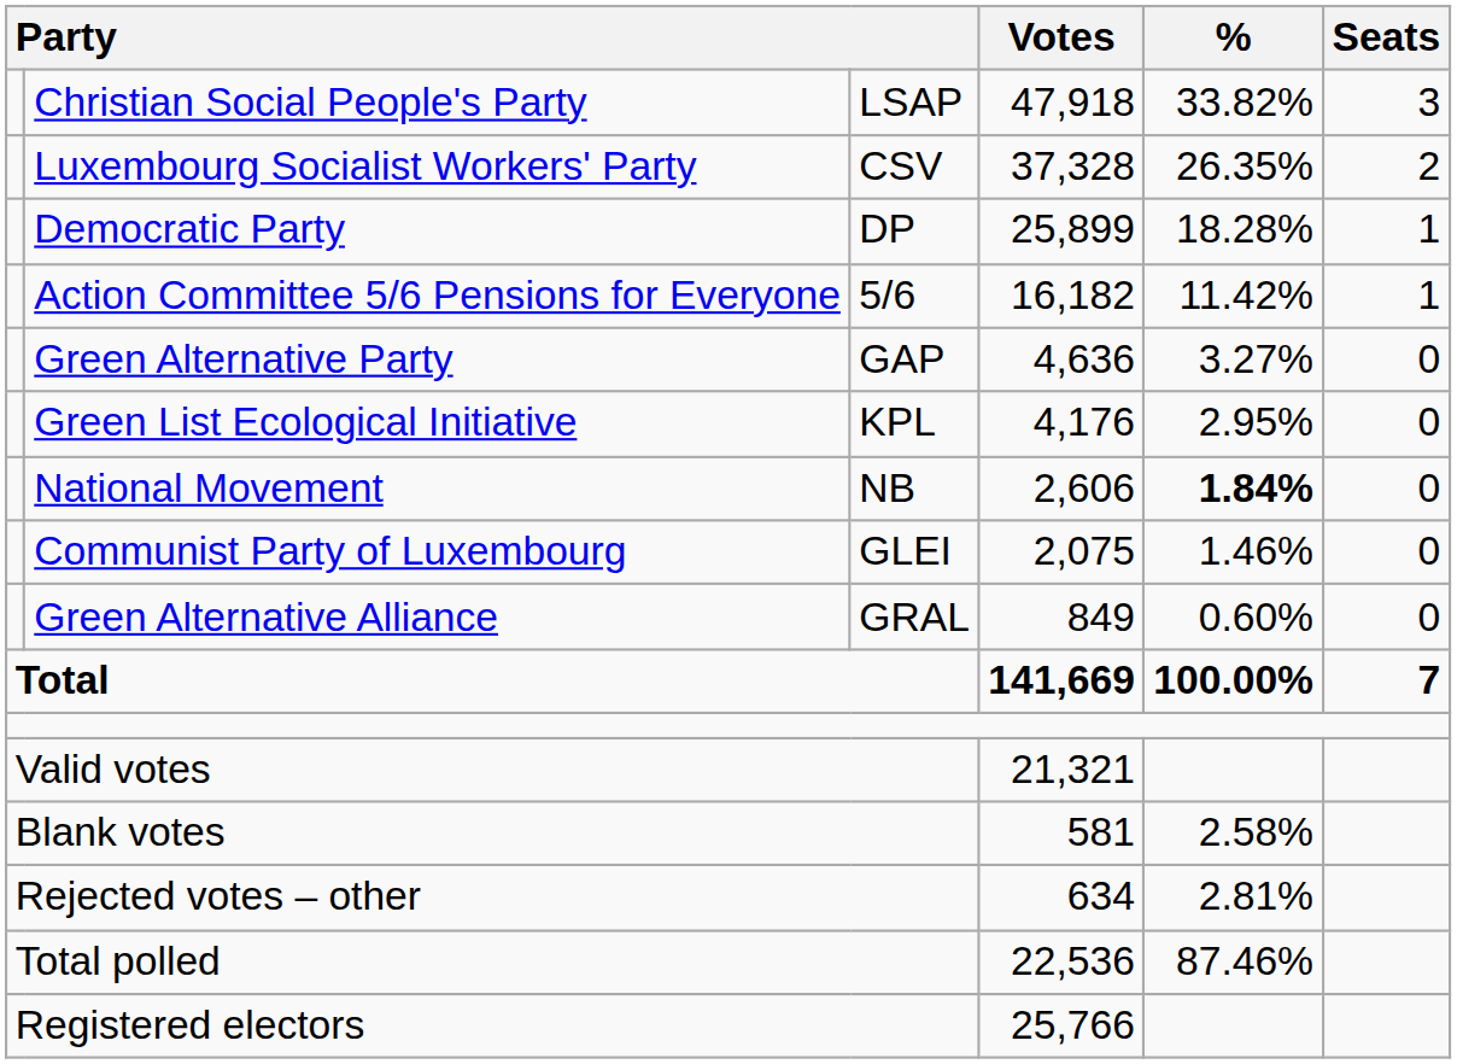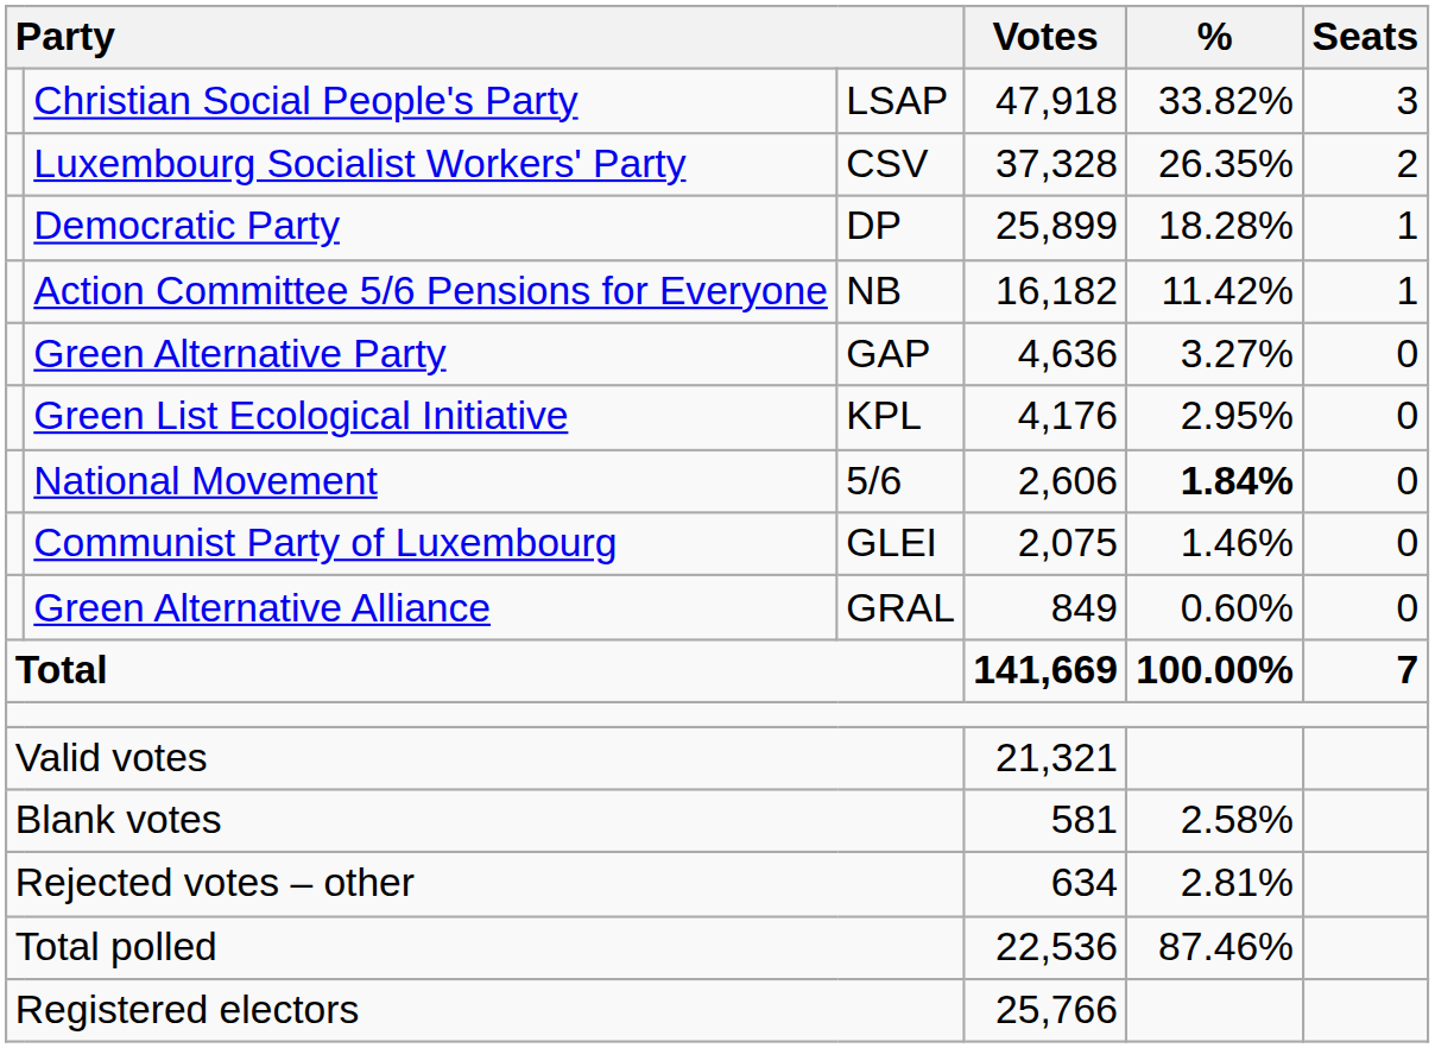 <table class="wikitable" border="1" style="text-align:right;">
 <tr>
 <th style="text-align:left;" valign=bottom colspan=3>Party</th>
 <th align=center valign=bottom width="50">Votes</th>
 <th align=center valign=bottom width="50">%</th>
 <th align=center>Seats</th>
 </tr>
 <tr>
 <td></td>
 <td align=left><a href='#'>Christian Social People's Party</a></td>
 <td align=left>LSAP</td>
 <td>47,918</td>
 <td>33.82%</td>
 <td>3</td>
 </tr>
 <tr>
 <td></td>
 <td align=left><a href='#'>Luxembourg Socialist Workers' Party</a></td>
 <td align=left>CSV</td>
 <td>37,328</td>
 <td>26.35%</td>
 <td>2</td>
 </tr>
 <tr>
 <td></td>
 <td align=left><a href='#'>Democratic Party</a></td>
 <td align=left>DP</td>
 <td>25,899</td>
 <td>18.28%</td>
 <td>1</td>
 </tr>
 <tr>
 <td></td>
 <td align=left><a href='#'>Action Committee 5/6 Pensions for Everyone</a></td>
-<td align=left>5/6</td>
+<td align=left>NB</td>
 <td>16,182</td>
 <td>11.42%</td>
 <td>1</td>
 </tr>
 <tr>
 <td></td>
 <td align=left><a href='#'>Green Alternative Party</a></td>
 <td align=left>GAP</td>
 <td>4,636</td>
 <td>3.27%</td>
 <td>0</td>
 </tr>
 <tr>
 <td></td>
 <td align=left><a href='#'>Green List Ecological Initiative</a></td>
 <td align=left>KPL</td>
 <td>4,176</td>
 <td>2.95%</td>
 <td>0</td>
 </tr>
 <tr>
 <td></td>
 <td align=left><a href='#'>National Movement</a></td>
-<td align=left>NB</td>
+<td align=left>5/6</td>
 <td>2,606</td>
 <td><strong>1.84%</strong></td>
 <td>0</td>
 </tr>
 <tr>
 <td></td>
 <td align=left><a href='#'>Communist Party of Luxembourg</a></td>
 <td align=left>GLEI</td>
 <td>2,075</td>
 <td>1.46%</td>
 <td>0</td>
 </tr>
 <tr>
 <td></td>
 <td align=left><a href='#'>Green Alternative Alliance</a></td>
 <td align=left>GRAL</td>
 <td>849</td>
 <td>0.60%</td>
 <td>0</td>
 </tr>
 <tr style="font-weight:bold">
 <td align=left colspan=3>Total</td>
 <td>141,669</td>
 <td>100.00%</td>
 <td>7</td>
 </tr>
 <tr>
 <td colspan=6 height="2"></td>
 </tr>
 <tr>
 <td align=left colspan=3>Valid votes</td>
 <td>21,321</td>
 <td></td>
 <td></td>
 </tr>
 <tr>
 <td align=left colspan=3>Blank votes</td>
 <td>581</td>
 <td>2.58%</td>
 <td></td>
 </tr>
 <tr>
 <td align=left colspan=3>Rejected votes – other</td>
 <td>634</td>
 <td>2.81%</td>
 <td></td>
 </tr>
 <tr>
 <td align=left colspan=3>Total polled</td>
 <td>22,536</td>
 <td>87.46%</td>
 <td></td>
 </tr>
 <tr>
 <td align=left colspan=3>Registered electors</td>
 <td>25,766</td>
 <td></td>
 <td></td>
 </tr>
 </table>
